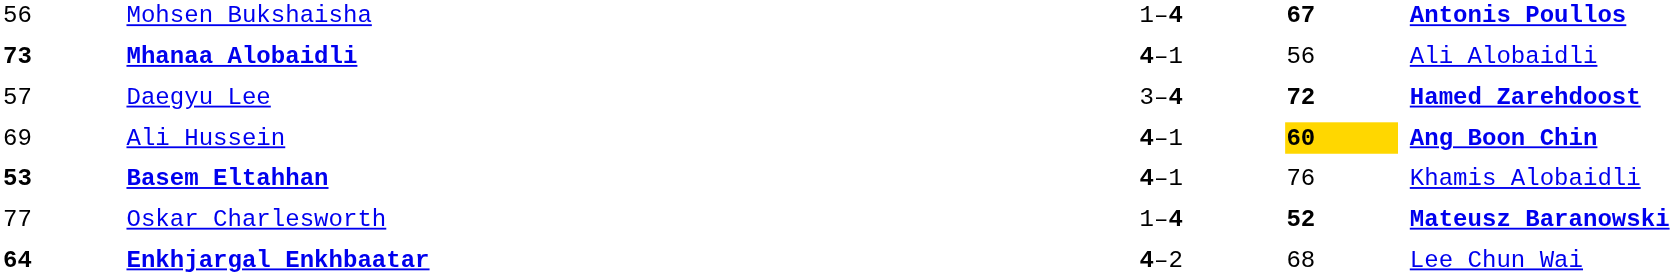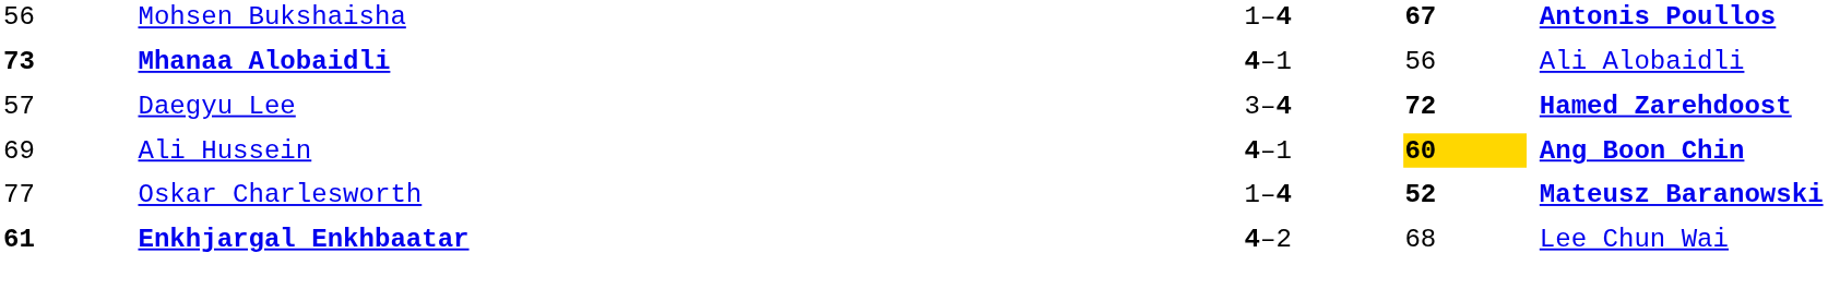 <table width="100%" cellspacing="5">
 <tr>
 <th width=5%></th>
 <th width=40%></th>
 <th width=10%></th>
 <th width=5%></th>
 <th width=40%></th>
 </tr>
 <tr>
 <td>56</td>
 <td> <a href='#'>Mohsen Bukshaisha</a></td>
 <td align="center">1–<strong>4</strong></td>
 <td><strong>67</strong></td>
 <td> <strong><a href='#'>Antonis Poullos</a></strong></td>
 </tr>
 <tr>
 <td><strong>73</strong></td>
 <td> <strong><a href='#'>Mhanaa Alobaidli</a></strong></td>
 <td align="center"><strong>4</strong>–1</td>
 <td>56</td>
 <td> <a href='#'>Ali Alobaidli</a></td>
 </tr>
 <tr>
 <td>57</td>
 <td> <a href='#'>Daegyu Lee</a></td>
 <td align="center">3–<strong>4</strong></td>
 <td><strong>72</strong></td>
 <td> <strong><a href='#'>Hamed Zarehdoost</a></strong></td>
 </tr>
 <tr>
 <td>69</td>
 <td> <a href='#'>Ali Hussein</a></td>
 <td align="center"><strong>4</strong>–1</td>
 <td style="background: gold;"><strong>60</strong></td>
 <td> <strong><a href='#'>Ang Boon Chin</a></strong></td>
 </tr>
 <tr>
-<td><strong>53</strong></td>
-<td> <strong><a href='#'>Basem Eltahhan</a></strong></td>
-<td align="center"><strong>4</strong>–1</td>
-<td>76</td>
-<td> <a href='#'>Khamis Alobaidli</a></td>
-</tr>
-<tr>
 <td>77</td>
 <td> <a href='#'>Oskar Charlesworth</a></td>
 <td align="center">1–<strong>4</strong></td>
 <td><strong>52</strong></td>
 <td> <strong><a href='#'>Mateusz Baranowski</a></strong></td>
 </tr>
 <tr>
-<td><strong>64</strong></td>
+<td><strong>61</strong></td>
 <td> <strong><a href='#'>Enkhjargal Enkhbaatar</a></strong></td>
 <td align="center"><strong>4</strong>–2</td>
 <td>68</td>
 <td> <a href='#'>Lee Chun Wai</a></td>
 </tr>
 </table>
